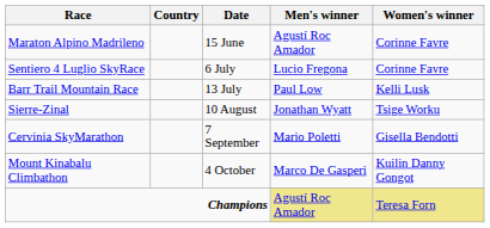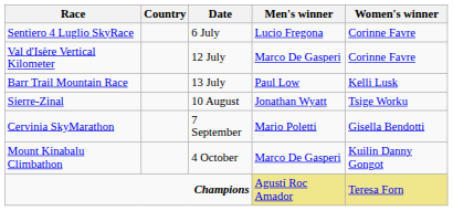 <table class="wikitable" width= style="font-size:90%; text-align:center;">
 <tr>
 <th>Race</th>
 <th>Country</th>
 <th>Date</th>
 <th>Men's winner</th>
 <th>Women's winner</th>
 </tr>
 <tr>
-<td><a href='#'>Maraton Alpino Madrileno</a></td>
-<td></td>
-<td>15 June</td>
-<td> <a href='#'>Agustí Roc Amador</a></td>
-<td> <a href='#'>Corinne Favre</a></td>
-</tr>
-<tr>
 <td><a href='#'>Sentiero 4 Luglio SkyRace</a></td>
 <td></td>
 <td>6 July</td>
 <td> <a href='#'>Lucio Fregona</a></td>
+<td> <a href='#'>Corinne Favre</a></td>
+</tr>
+<tr>
+<td><a href='#'>Val d'Isère Vertical Kilometer</a></td>
+<td></td>
+<td>12 July</td>
+<td> <a href='#'>Marco De Gasperi</a></td>
 <td> <a href='#'>Corinne Favre</a></td>
 </tr>
 <tr>
 <td><a href='#'>Barr Trail Mountain Race</a></td>
 <td></td>
 <td>13 July</td>
 <td> <a href='#'>Paul Low</a></td>
 <td> <a href='#'>Kelli Lusk</a></td>
 </tr>
 <tr>
 <td><a href='#'>Sierre-Zinal</a></td>
 <td></td>
 <td>10 August</td>
 <td> <a href='#'>Jonathan Wyatt</a></td>
 <td> <a href='#'>Tsige Worku</a></td>
 </tr>
 <tr>
 <td><a href='#'>Cervinia SkyMarathon</a></td>
 <td></td>
 <td>7 September</td>
 <td> <a href='#'>Mario Poletti</a></td>
 <td> <a href='#'>Gisella Bendotti</a></td>
 </tr>
 <tr>
 <td><a href='#'>Mount Kinabalu Climbathon</a></td>
 <td></td>
 <td>4 October</td>
 <td> <a href='#'>Marco De Gasperi</a></td>
 <td> <a href='#'>Kuilin Danny Gongot</a></td>
 </tr>
 <tr>
 <td colspan=3 align=right><strong><em>Champions</em></strong></td>
 <td bgcolor=Khaki> <a href='#'>Agustí Roc Amador</a></td>
 <td bgcolor=Khaki> <a href='#'>Teresa Forn</a></td>
 </tr>
 </table>
